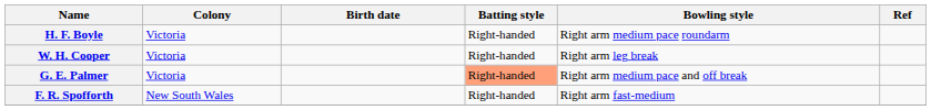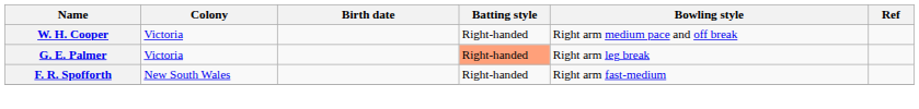 <table class="wikitable plainrowheaders" style="font-size:95%; width:90%;">
 <tr>
 <th scope="col" width="15%">Name</th>
 <th scope="col" width="15%">Colony</th>
 <th scope="col" width="20%">Birth date</th>
 <th scope="col" width="10%">Batting style</th>
 <th scope="col" width="35%">Bowling style</th>
 <th scope="col" width="5%">Ref</th>
 </tr>
 <tr>
-<th scope="row"><a href='#'>H. F. Boyle</a></th>
-<td><a href='#'>Victoria</a></td>
-<td></td>
-<td>Right-handed</td>
-<td>Right arm <a href='#'>medium pace</a> <a href='#'>roundarm</a></td>
-<td></td>
-</tr>
-<tr>
 <th scope="row"><a href='#'>W. H. Cooper</a></th>
 <td><a href='#'>Victoria</a></td>
 <td></td>
 <td>Right-handed</td>
-<td>Right arm <a href='#'>leg break</a></td>
+<td>Right arm <a href='#'>medium pace</a> and <a href='#'>off break</a></td>
 <td></td>
 </tr>
 <tr>
 <th scope="row"><a href='#'>G. E. Palmer</a></th>
 <td><a href='#'>Victoria</a></td>
 <td></td>
 <td style="background: lightsalmon;">Right-handed</td>
-<td>Right arm <a href='#'>medium pace</a> and <a href='#'>off break</a></td>
+<td>Right arm <a href='#'>leg break</a></td>
 <td></td>
 </tr>
 <tr>
 <th scope="row"><a href='#'>F. R. Spofforth</a></th>
 <td><a href='#'>New South Wales</a></td>
 <td></td>
 <td>Right-handed</td>
 <td>Right arm <a href='#'>fast-medium</a></td>
 <td></td>
 </tr>
 <tr>
 </tr>
 </table>
